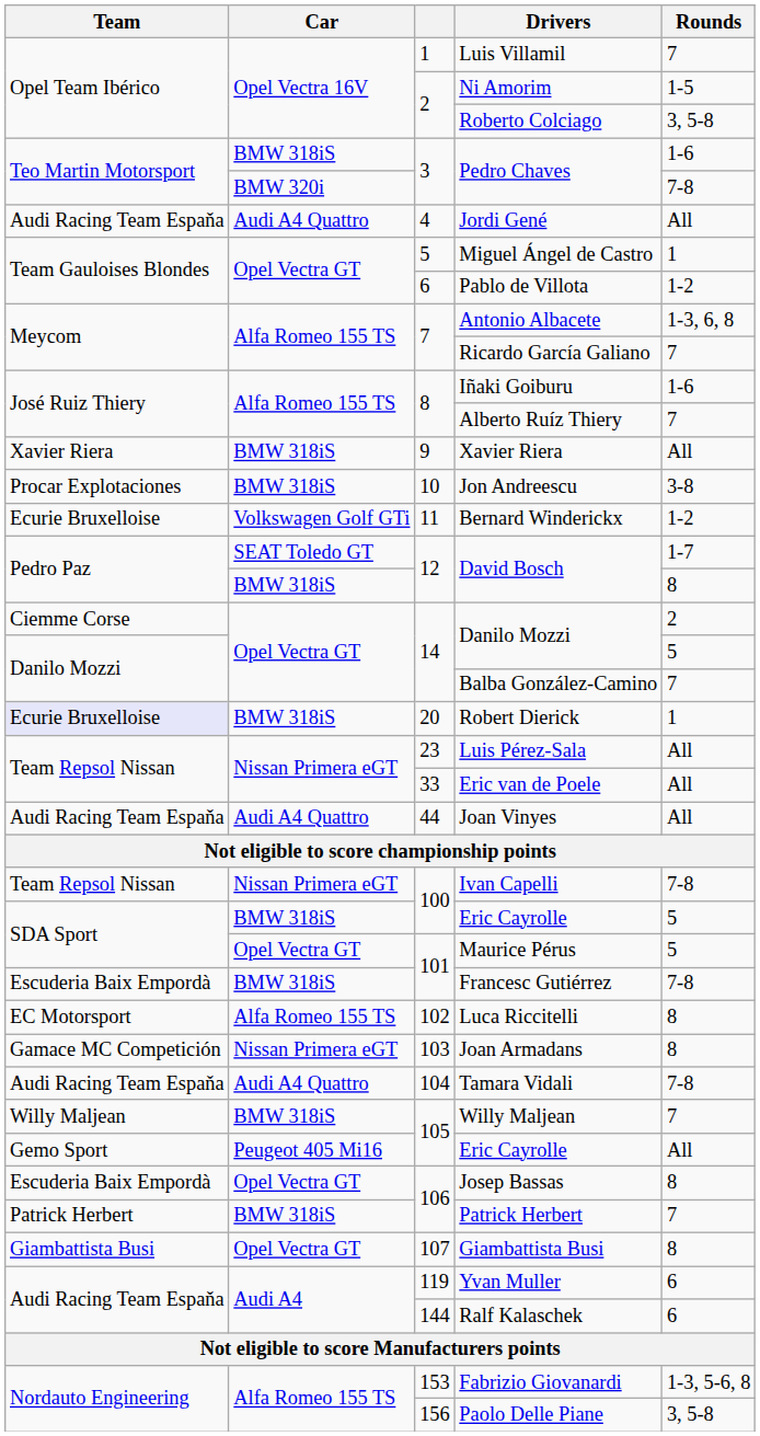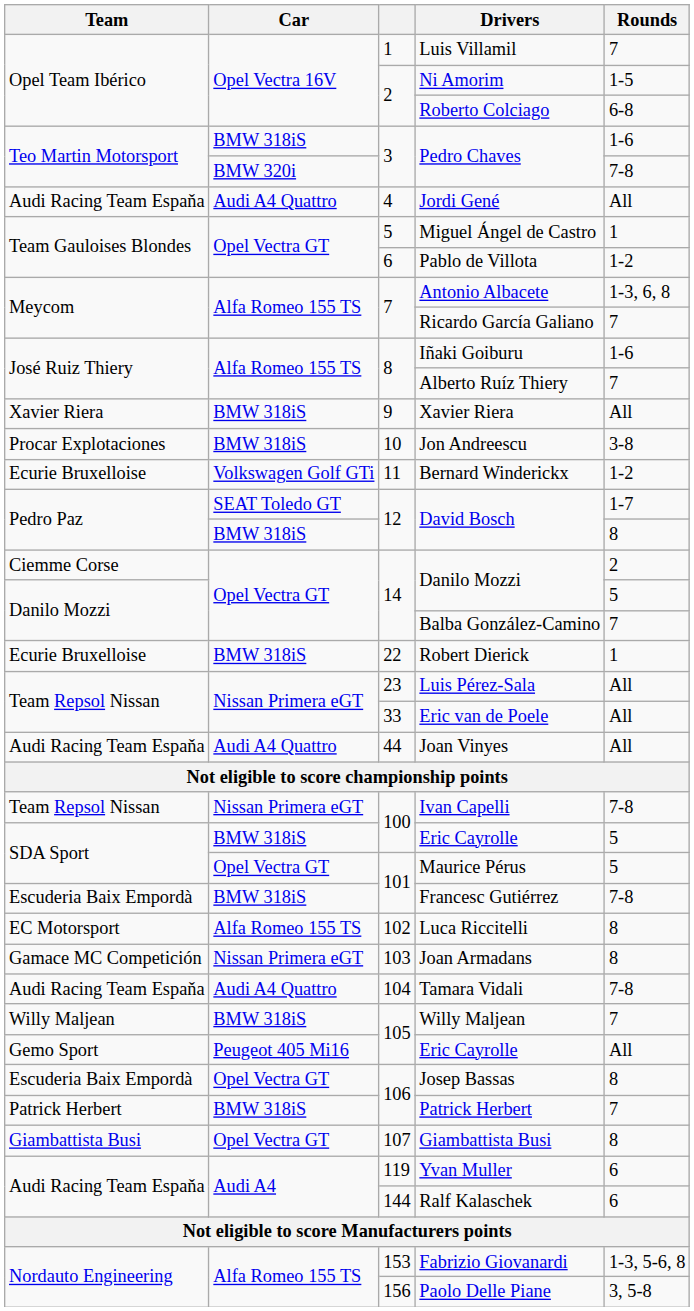 <table class="wikitable" style="font-size: 85%">
 <tr>
 <th>Team</th>
 <th>Car</th>
 <th></th>
 <th>Drivers</th>
 <th>Rounds</th>
 </tr>
 <tr>
 <td rowspan=3> Opel Team Ibérico</td>
 <td rowspan=3><a href='#'>Opel Vectra 16V</a></td>
 <td>1</td>
 <td> Luis Villamil</td>
 <td>7</td>
 </tr>
 <tr>
 <td rowspan=2>2</td>
 <td> <a href='#'>Ni Amorim</a></td>
 <td>1-5</td>
 </tr>
 <tr>
 <td> <a href='#'>Roberto Colciago</a></td>
-<td>3, 5-8</td>
+<td>6-8</td>
 </tr>
 <tr>
 <td rowspan="2"> <a href='#'>Teo Martin Motorsport</a></td>
 <td><a href='#'>BMW 318iS</a></td>
 <td rowspan="2">3</td>
 <td rowspan="2"> <a href='#'>Pedro Chaves</a></td>
 <td>1-6</td>
 </tr>
 <tr>
 <td><a href='#'>BMW 320i</a></td>
 <td>7-8</td>
 </tr>
 <tr>
 <td> Audi Racing Team Espaňa</td>
 <td><a href='#'>Audi A4 Quattro</a></td>
 <td>4</td>
 <td> <a href='#'>Jordi Gené</a></td>
 <td>All</td>
 </tr>
 <tr>
 <td rowspan=2> Team Gauloises Blondes</td>
 <td rowspan=2><a href='#'>Opel Vectra GT</a></td>
 <td>5</td>
 <td> Miguel Ángel de Castro</td>
 <td>1</td>
 </tr>
 <tr>
 <td>6</td>
 <td> Pablo de Villota</td>
 <td>1-2</td>
 </tr>
 <tr>
 <td rowspan=2> Meycom</td>
 <td rowspan=2><a href='#'>Alfa Romeo 155 TS</a></td>
 <td rowspan=2>7</td>
 <td> <a href='#'>Antonio Albacete</a></td>
 <td>1-3, 6, 8</td>
 </tr>
 <tr>
 <td> Ricardo García Galiano</td>
 <td>7</td>
 </tr>
 <tr>
 <td rowspan=2> José Ruiz Thiery</td>
 <td rowspan=2><a href='#'>Alfa Romeo 155 TS</a></td>
 <td rowspan=2>8</td>
 <td> Iñaki Goiburu</td>
 <td>1-6</td>
 </tr>
 <tr>
 <td> Alberto Ruíz Thiery</td>
 <td>7</td>
 </tr>
 <tr>
 <td> Xavier Riera</td>
 <td><a href='#'>BMW 318iS</a></td>
 <td>9</td>
 <td> Xavier Riera</td>
 <td>All</td>
 </tr>
 <tr>
 <td> Procar Explotaciones</td>
 <td><a href='#'>BMW 318iS</a></td>
 <td>10</td>
 <td> Jon Andreescu</td>
 <td>3-8</td>
 </tr>
 <tr>
 <td>  Ecurie Bruxelloise</td>
 <td><a href='#'>Volkswagen Golf GTi</a></td>
 <td>11</td>
 <td> Bernard Winderickx</td>
 <td>1-2</td>
 </tr>
 <tr>
 <td rowspan=2> Pedro Paz</td>
 <td><a href='#'>SEAT Toledo GT</a></td>
 <td rowspan=2>12</td>
 <td rowspan=2> <a href='#'>David Bosch</a></td>
 <td>1-7</td>
 </tr>
 <tr>
 <td><a href='#'>BMW 318iS</a></td>
 <td>8</td>
 </tr>
 <tr>
 <td> Ciemme Corse</td>
 <td rowspan="3"><a href='#'>Opel Vectra GT</a></td>
 <td rowspan="3">14</td>
 <td rowspan="2"> Danilo Mozzi</td>
 <td>2</td>
 </tr>
 <tr>
 <td rowspan="2"> Danilo Mozzi</td>
 <td>5</td>
 </tr>
 <tr>
 <td> Balba González-Camino</td>
 <td>7</td>
 </tr>
 <tr>
-<td style="background: lavender;">  Ecurie Bruxelloise</td>
+<td>  Ecurie Bruxelloise</td>
 <td><a href='#'>BMW 318iS</a></td>
-<td>20</td>
+<td>22</td>
 <td> Robert Dierick</td>
 <td>1</td>
 </tr>
 <tr>
 <td rowspan="2"> Team <a href='#'>Repsol</a> Nissan</td>
 <td rowspan="2"><a href='#'>Nissan Primera eGT</a></td>
 <td>23</td>
 <td> <a href='#'>Luis Pérez-Sala</a></td>
 <td>All</td>
 </tr>
 <tr>
 <td>33</td>
 <td> <a href='#'>Eric van de Poele</a></td>
 <td>All</td>
 </tr>
 <tr>
 <td> Audi Racing Team Espaňa</td>
 <td><a href='#'>Audi A4 Quattro</a></td>
 <td>44</td>
 <td> Joan Vinyes</td>
 <td>All</td>
 </tr>
 <tr>
 <th colspan="5">Not eligible to score championship points</th>
 </tr>
 <tr>
 <td> Team <a href='#'>Repsol</a> Nissan</td>
 <td><a href='#'>Nissan Primera eGT</a></td>
 <td rowspan=2>100</td>
 <td> <a href='#'>Ivan Capelli</a></td>
 <td>7-8</td>
 </tr>
 <tr>
 <td rowspan="2"> SDA Sport</td>
 <td><a href='#'>BMW 318iS</a></td>
 <td> <a href='#'>Eric Cayrolle</a></td>
 <td>5</td>
 </tr>
 <tr>
 <td><a href='#'>Opel Vectra GT</a></td>
 <td rowspan=2>101</td>
 <td> Maurice Pérus</td>
 <td>5</td>
 </tr>
 <tr>
 <td> Escuderia Baix Empordà</td>
 <td><a href='#'>BMW 318iS</a></td>
 <td> Francesc Gutiérrez</td>
 <td>7-8</td>
 </tr>
 <tr>
 <td> EC Motorsport</td>
 <td><a href='#'>Alfa Romeo 155 TS</a></td>
 <td>102</td>
 <td> Luca Riccitelli</td>
 <td>8</td>
 </tr>
 <tr>
 <td>  Gamace MC Competición</td>
 <td><a href='#'>Nissan Primera eGT</a></td>
 <td>103</td>
 <td> Joan Armadans</td>
 <td>8</td>
 </tr>
 <tr>
 <td> Audi Racing Team Espaňa</td>
 <td><a href='#'>Audi A4 Quattro</a></td>
 <td>104</td>
 <td> Tamara Vidali</td>
 <td>7-8</td>
 </tr>
 <tr>
 <td> Willy Maljean</td>
 <td><a href='#'>BMW 318iS</a></td>
 <td rowspan=2>105</td>
 <td> Willy Maljean</td>
 <td>7</td>
 </tr>
 <tr>
 <td> Gemo Sport</td>
 <td><a href='#'>Peugeot 405 Mi16</a></td>
 <td> <a href='#'>Eric Cayrolle</a></td>
 <td>All</td>
 </tr>
 <tr>
 <td> Escuderia Baix Empordà</td>
 <td><a href='#'>Opel Vectra GT</a></td>
 <td rowspan=2>106</td>
 <td> Josep Bassas</td>
 <td>8</td>
 </tr>
 <tr>
 <td> Patrick Herbert</td>
 <td><a href='#'>BMW 318iS</a></td>
 <td> <a href='#'>Patrick Herbert</a></td>
 <td>7</td>
 </tr>
 <tr>
 <td> <a href='#'>Giambattista Busi</a></td>
 <td><a href='#'>Opel Vectra GT</a></td>
 <td>107</td>
 <td> <a href='#'>Giambattista Busi</a></td>
 <td>8</td>
 </tr>
 <tr>
 <td rowspan=2> Audi Racing Team Espaňa</td>
 <td rowspan=2><a href='#'>Audi A4</a></td>
 <td>119</td>
 <td> <a href='#'>Yvan Muller</a></td>
 <td>6</td>
 </tr>
 <tr>
 <td>144</td>
 <td> Ralf Kalaschek</td>
 <td>6</td>
 </tr>
 <tr>
 <th colspan="5">Not eligible to score Manufacturers points</th>
 </tr>
 <tr>
 <td rowspan=2> <a href='#'>Nordauto Engineering</a></td>
 <td rowspan=2><a href='#'>Alfa Romeo 155 TS</a></td>
 <td align=center>153</td>
 <td> <a href='#'>Fabrizio Giovanardi</a></td>
 <td>1-3, 5-6, 8</td>
 </tr>
 <tr>
 <td align=center>156</td>
 <td> <a href='#'>Paolo Delle Piane</a></td>
 <td>3, 5-8</td>
 </tr>
 <tr>
 </tr>
 </table>
